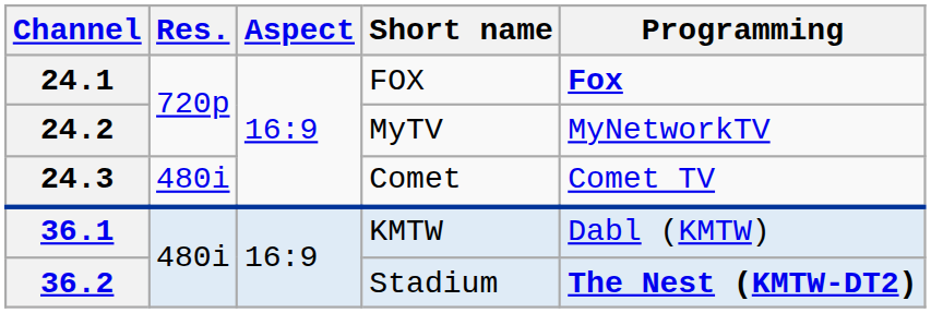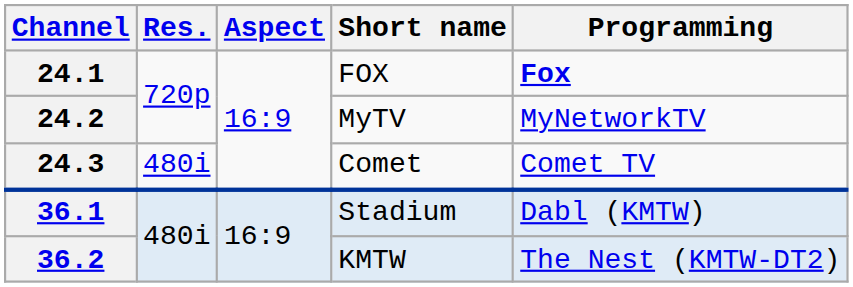 <table class="wikitable">
 <tr>
 <th scope="col"><a href='#'>Channel</a></th>
 <th scope="col"><a href='#'>Res.</a></th>
 <th scope="col"><a href='#'>Aspect</a></th>
 <th scope="col">Short name</th>
 <th scope="col">Programming</th>
 </tr>
 <tr>
 <th scope="row">24.1</th>
 <td rowspan="2"><a href='#'>720p</a></td>
 <td rowspan="3"><a href='#'>16:9</a></td>
 <td>FOX</td>
 <td><strong><a href='#'>Fox</a></strong></td>
 </tr>
 <tr>
 <th scope="row">24.2</th>
 <td>MyTV</td>
 <td><a href='#'>MyNetworkTV</a></td>
 </tr>
 <tr>
 <th scope="row">24.3</th>
 <td><a href='#'>480i</a></td>
 <td>Comet</td>
 <td><a href='#'>Comet TV</a></td>
 </tr>
 <tr style="background-color:#DFEBF6; border-top: 2px solid #003399;">
 <th scope = "row"><a href='#'>36.1</a></th>
 <td rowspan=2>480i</td>
 <td rowspan=2>16:9</td>
-<td>KMTW</td>
+<td>Stadium</td>
 <td><a href='#'>Dabl</a> (<a href='#'>KMTW</a>)</td>
 </tr>
 <tr style="background-color:#DFEBF6;">
 <th scope = "row"><a href='#'>36.2</a></th>
-<td>Stadium</td>
-<td><strong><a href='#'>The Nest</a> (<a href='#'>KMTW-DT2</a>)</strong></td>
+<td>KMTW</td>
+<td><a href='#'>The Nest</a> (<a href='#'>KMTW-DT2</a>)</td>
 </tr>
 </table>
